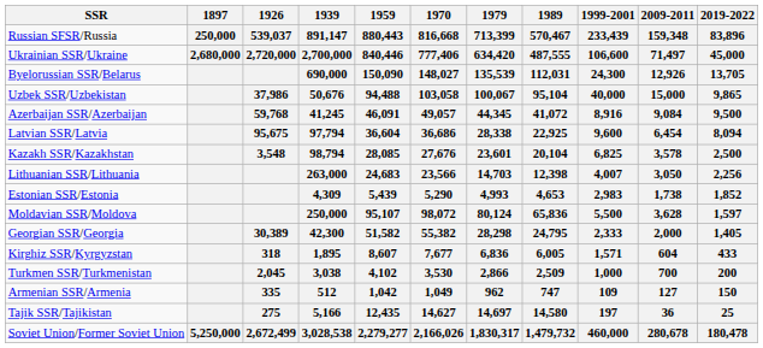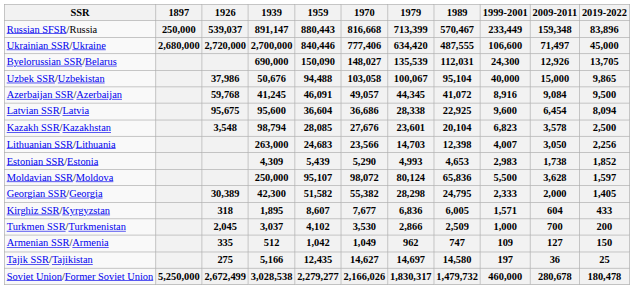 <table class="wikitable">
 <tr>
 <th>SSR</th>
 <th>1897</th>
 <th>1926</th>
 <th>1939</th>
 <th>1959</th>
 <th>1970</th>
 <th>1979</th>
 <th>1989</th>
 <th>1999-2001</th>
 <th>2009-2011</th>
 <th>2019-2022<br></th>
 </tr>
 <tr>
 <td><a href='#'>Russian SFSR</a>/Russia</td>
 <th>250,000</th>
 <th>539,037</th>
 <th>891,147</th>
 <th>880,443</th>
 <th>816,668</th>
 <th>713,399</th>
 <th>570,467</th>
-<th>233,439</th>
+<th>233,449</th>
 <th>159,348</th>
 <th>83,896</th>
 </tr>
 <tr>
 <td><a href='#'>Ukrainian SSR</a>/<a href='#'>Ukraine</a></td>
 <th>2,680,000</th>
 <th>2,720,000</th>
 <th>2,700,000</th>
 <th>840,446</th>
 <th>777,406</th>
 <th>634,420</th>
 <th>487,555</th>
 <th>106,600</th>
 <th>71,497</th>
 <th>45,000</th>
 </tr>
 <tr>
 <td><a href='#'>Byelorussian SSR</a>/<a href='#'>Belarus</a></td>
 <th></th>
 <th></th>
 <th>690,000</th>
 <th>150,090</th>
 <th>148,027</th>
 <th>135,539</th>
 <th>112,031</th>
 <th>24,300</th>
 <th>12,926</th>
 <th>13,705</th>
 </tr>
 <tr>
 <td><a href='#'>Uzbek SSR</a>/<a href='#'>Uzbekistan</a></td>
 <th></th>
 <th>37,986</th>
 <th>50,676</th>
 <th>94,488</th>
 <th>103,058</th>
 <th>100,067</th>
 <th>95,104</th>
 <th>40,000</th>
 <th>15,000</th>
 <th>9,865</th>
 </tr>
 <tr>
 <td><a href='#'>Azerbaijan SSR</a>/<a href='#'>Azerbaijan</a></td>
 <th></th>
 <th>59,768</th>
 <th>41,245</th>
 <th>46,091</th>
 <th>49,057</th>
 <th>44,345</th>
 <th>41,072</th>
 <th>8,916</th>
 <th>9,084</th>
 <th>9,500</th>
 </tr>
 <tr>
 <td><a href='#'>Latvian SSR</a>/<a href='#'>Latvia</a></td>
 <th></th>
 <th>95,675</th>
-<th>97,794</th>
+<th>95,600</th>
 <th>36,604</th>
 <th>36,686</th>
 <th>28,338</th>
 <th>22,925</th>
 <th>9,600</th>
 <th>6,454</th>
 <th>8,094</th>
 </tr>
 <tr>
 <td><a href='#'>Kazakh SSR</a>/<a href='#'>Kazakhstan</a></td>
 <th></th>
 <th>3,548</th>
 <th>98,794</th>
 <th>28,085</th>
 <th>27,676</th>
 <th>23,601</th>
 <th>20,104</th>
-<th>6,825</th>
+<th>6,823</th>
 <th>3,578</th>
 <th>2,500</th>
 </tr>
 <tr>
 <td><a href='#'>Lithuanian SSR</a>/<a href='#'>Lithuania</a></td>
 <th></th>
 <th></th>
 <th>263,000</th>
 <th>24,683</th>
 <th>23,566</th>
 <th>14,703</th>
 <th>12,398</th>
 <th>4,007</th>
 <th>3,050</th>
 <th>2,256</th>
 </tr>
 <tr>
 <td><a href='#'>Estonian SSR</a>/<a href='#'>Estonia</a></td>
 <th></th>
 <th></th>
 <th>4,309</th>
 <th>5,439</th>
 <th>5,290</th>
 <th>4,993</th>
 <th>4,653</th>
 <th>2,983</th>
 <th>1,738</th>
 <th>1,852</th>
 </tr>
 <tr>
 <td><a href='#'>Moldavian SSR</a>/<a href='#'>Moldova</a></td>
 <th></th>
 <th></th>
 <th>250,000</th>
 <th>95,107</th>
 <th>98,072</th>
 <th>80,124</th>
 <th>65,836</th>
 <th>5,500</th>
 <th>3,628</th>
 <th>1,597</th>
 </tr>
 <tr>
 <td><a href='#'>Georgian SSR</a>/<a href='#'>Georgia</a></td>
 <th></th>
 <th>30,389</th>
 <th>42,300</th>
 <th>51,582</th>
 <th>55,382</th>
 <th>28,298</th>
 <th>24,795</th>
 <th>2,333</th>
 <th>2,000</th>
 <th>1,405</th>
 </tr>
 <tr>
 <td><a href='#'>Kirghiz SSR</a>/<a href='#'>Kyrgyzstan</a></td>
 <th></th>
 <th>318</th>
 <th>1,895</th>
 <th>8,607</th>
 <th>7,677</th>
 <th>6,836</th>
 <th>6,005</th>
 <th>1,571</th>
 <th>604</th>
 <th>433</th>
 </tr>
 <tr>
 <td><a href='#'>Turkmen SSR</a>/<a href='#'>Turkmenistan</a></td>
 <th></th>
 <th>2,045</th>
-<th>3,038</th>
+<th>3,037</th>
 <th>4,102</th>
 <th>3,530</th>
 <th>2,866</th>
 <th>2,509</th>
 <th>1,000</th>
 <th>700</th>
 <th>200</th>
 </tr>
 <tr>
 <td><a href='#'>Armenian SSR</a>/<a href='#'>Armenia</a></td>
 <th></th>
 <th>335</th>
 <th>512</th>
 <th>1,042</th>
 <th>1,049</th>
 <th>962</th>
 <th>747</th>
 <th>109</th>
 <th>127</th>
 <th>150</th>
 </tr>
 <tr>
 <td><a href='#'>Tajik SSR</a>/<a href='#'>Tajikistan</a></td>
 <th></th>
 <th>275</th>
 <th>5,166</th>
 <th>12,435</th>
 <th>14,627</th>
 <th>14,697</th>
 <th>14,580</th>
 <th>197</th>
 <th>36</th>
 <th>25</th>
 </tr>
 <tr>
 <td><a href='#'>Soviet Union</a>/<a href='#'>Former Soviet Union</a></td>
 <th>5,250,000</th>
 <th>2,672,499</th>
 <th>3,028,538</th>
 <th>2,279,277</th>
 <th>2,166,026</th>
 <th>1,830,317</th>
 <th>1,479,732</th>
 <th>460,000</th>
 <th>280,678</th>
 <th>180,478</th>
 </tr>
 </table>
